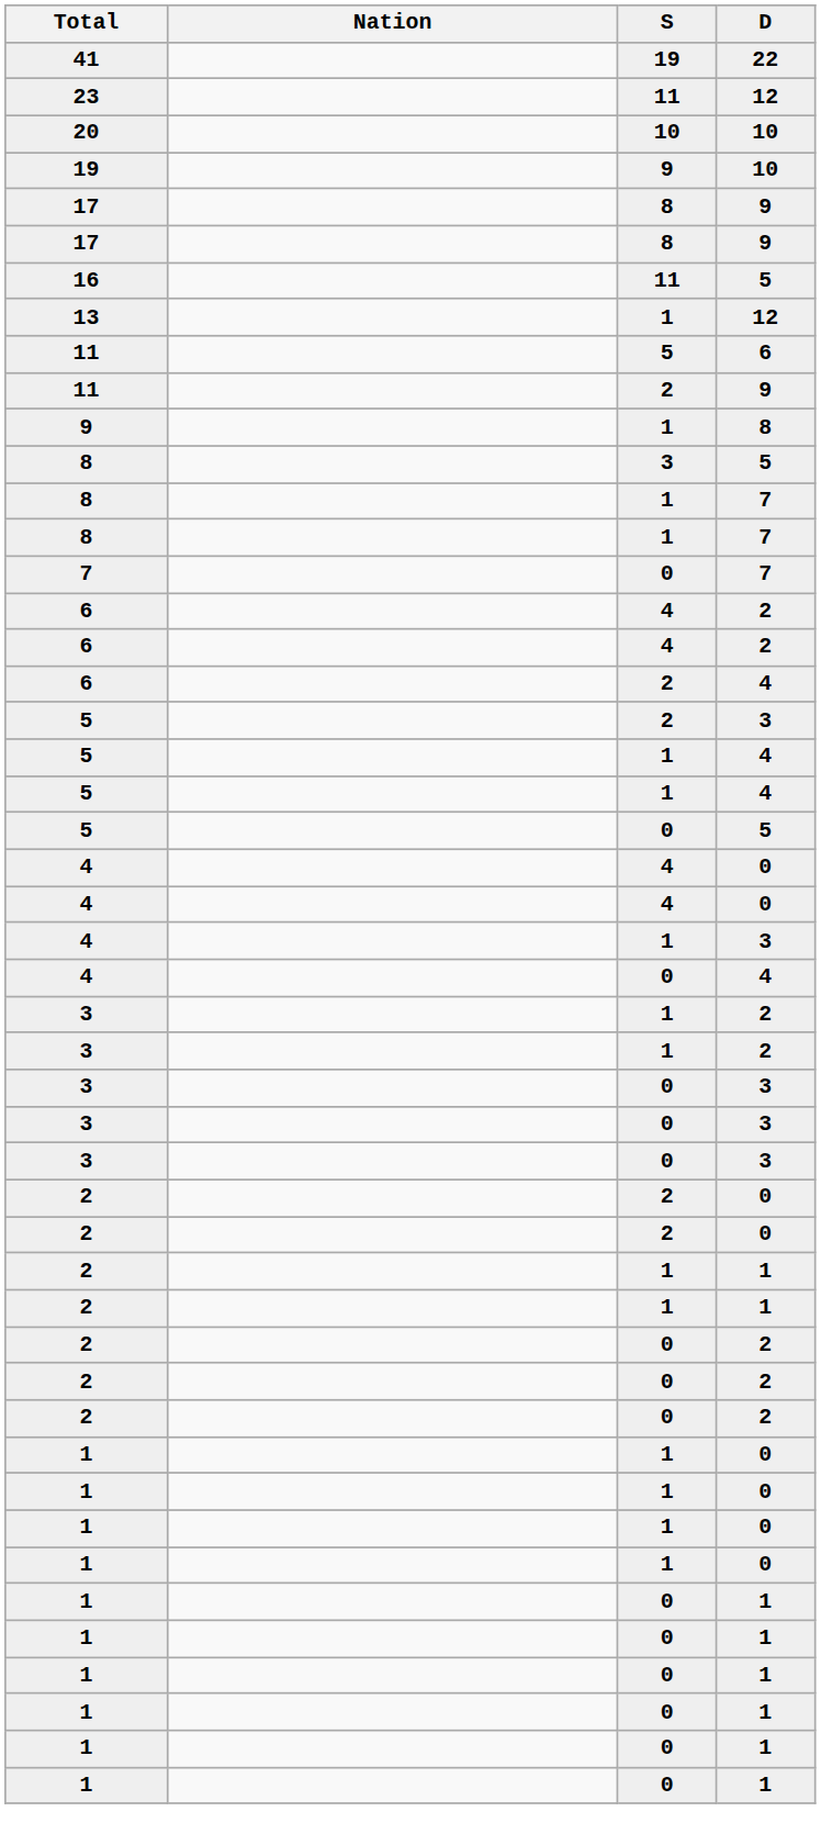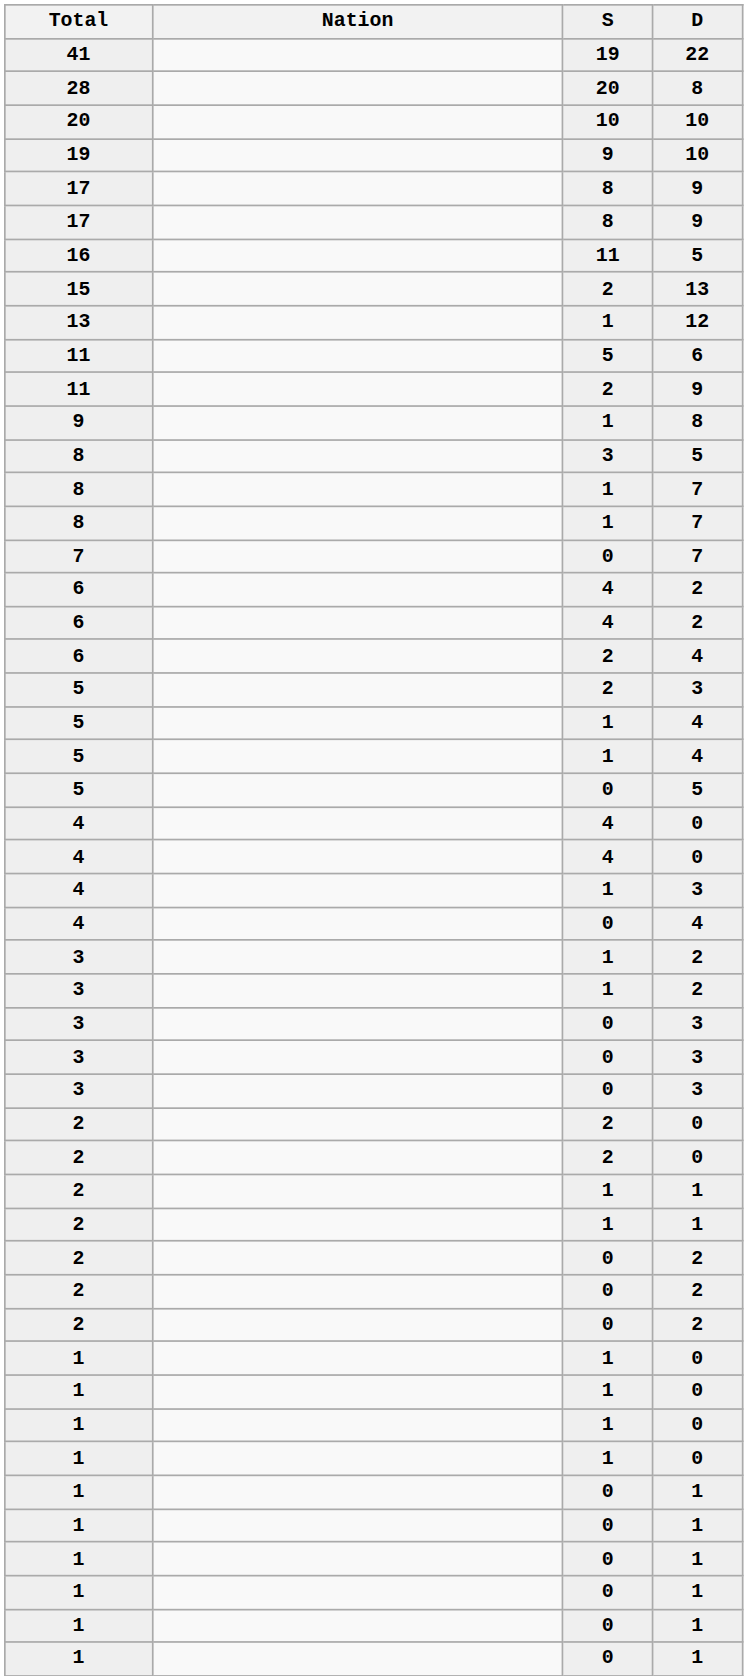 <table class="sortable wikitable" style="font-size:90%;">
 <tr>
 <th width=81>Total</th>
 <th width=236>Nation</th>
 <th width=47 style="background:#efefef"> S </th>
 <th width=47 style="background:#efefef"> D </th>
 </tr>
 <tr align=center>
 <td bgcolor=#efefef><strong>41</strong></td>
 <td align=left></td>
 <td bgcolor=#efefef><strong>19</strong></td>
 <td bgcolor=#efefef><strong>22</strong></td>
 </tr>
 <tr align=center>
-<td bgcolor=#efefef><strong>23</strong></td>
+<td bgcolor=#efefef><strong>28</strong></td>
 <td align=left></td>
-<td bgcolor=#efefef><strong>11</strong></td>
-<td bgcolor=#efefef><strong>12</strong></td>
+<td bgcolor=#efefef><strong>20</strong></td>
+<td bgcolor=#efefef><strong>8</strong></td>
 </tr>
 <tr align=center>
 <td bgcolor=#efefef><strong>20</strong></td>
 <td align=left></td>
 <td bgcolor=#efefef><strong>10</strong></td>
 <td bgcolor=#efefef><strong>10</strong></td>
 </tr>
 <tr align=center>
 <td bgcolor=#efefef><strong>19</strong></td>
 <td align=left></td>
 <td bgcolor=#efefef><strong>9</strong></td>
 <td bgcolor=#efefef><strong>10</strong></td>
 </tr>
 <tr align=center>
 <td bgcolor=#efefef><strong>17</strong></td>
 <td align=left></td>
 <td bgcolor=#efefef><strong>8</strong></td>
 <td bgcolor=#efefef><strong>9</strong></td>
 </tr>
 <tr align=center>
 <td bgcolor=#efefef><strong>17</strong></td>
 <td align=left></td>
 <td bgcolor=#efefef><strong>8</strong></td>
 <td bgcolor=#efefef><strong>9</strong></td>
 </tr>
 <tr align=center>
 <td bgcolor=#efefef><strong>16</strong></td>
 <td align=left></td>
 <td bgcolor=#efefef><strong>11</strong></td>
 <td bgcolor=#efefef><strong>5</strong></td>
+</tr>
+<tr align=center>
+<td bgcolor=#efefef><strong>15</strong></td>
+<td align=left></td>
+<td bgcolor=#efefef><strong>2</strong></td>
+<td bgcolor=#efefef><strong>13</strong></td>
 </tr>
 <tr align=center>
 <td bgcolor=#efefef><strong>13</strong></td>
 <td align=left></td>
 <td bgcolor=#efefef><strong>1</strong></td>
 <td bgcolor=#efefef><strong>12</strong></td>
 </tr>
 <tr align=center>
 <td bgcolor=#efefef><strong>11</strong></td>
 <td align=left></td>
 <td bgcolor=#efefef><strong>5</strong></td>
 <td bgcolor=#efefef><strong>6</strong></td>
 </tr>
 <tr align=center>
 <td bgcolor=#efefef><strong>11</strong></td>
 <td align=left></td>
 <td bgcolor=#efefef><strong>2</strong></td>
 <td bgcolor=#efefef><strong>9</strong></td>
 </tr>
 <tr align=center>
 <td bgcolor=#efefef><strong>9</strong></td>
 <td align=left></td>
 <td bgcolor=#efefef><strong>1</strong></td>
 <td bgcolor=#efefef><strong>8</strong></td>
 </tr>
 <tr align=center>
 <td bgcolor=#efefef><strong>8</strong></td>
 <td align=left></td>
 <td bgcolor=#efefef><strong>3</strong></td>
 <td bgcolor=#efefef><strong>5</strong></td>
 </tr>
 <tr align=center>
 <td bgcolor=#efefef><strong>8</strong></td>
 <td align=left></td>
 <td bgcolor=#efefef><strong>1</strong></td>
 <td bgcolor=#efefef><strong>7</strong></td>
 </tr>
 <tr align=center>
 <td bgcolor=#efefef><strong>8</strong></td>
 <td align=left></td>
 <td bgcolor=#efefef><strong>1</strong></td>
 <td bgcolor=#efefef><strong>7</strong></td>
 </tr>
 <tr align=center>
 <td bgcolor=#efefef><strong>7</strong></td>
 <td align=left></td>
 <td bgcolor=#efefef><strong>0</strong></td>
 <td bgcolor=#efefef><strong>7</strong></td>
 </tr>
 <tr align=center>
 <td bgcolor=#efefef><strong>6</strong></td>
 <td align=left></td>
 <td bgcolor=#efefef><strong>4</strong></td>
 <td bgcolor=#efefef><strong>2</strong></td>
 </tr>
 <tr align=center>
 <td bgcolor=#efefef><strong>6</strong></td>
 <td align=left></td>
 <td bgcolor=#efefef><strong>4</strong></td>
 <td bgcolor=#efefef><strong>2</strong></td>
 </tr>
 <tr align=center>
 <td bgcolor=#efefef><strong>6</strong></td>
 <td align=left></td>
 <td bgcolor=#efefef><strong>2</strong></td>
 <td bgcolor=#efefef><strong>4</strong></td>
 </tr>
 <tr align=center>
 <td bgcolor=#efefef><strong>5</strong></td>
 <td align=left></td>
 <td bgcolor=#efefef><strong>2</strong></td>
 <td bgcolor=#efefef><strong>3</strong></td>
 </tr>
 <tr align=center>
 <td bgcolor=#efefef><strong>5</strong></td>
 <td align=left></td>
 <td bgcolor=#efefef><strong>1</strong></td>
 <td bgcolor=#efefef><strong>4</strong></td>
 </tr>
 <tr align=center>
 <td bgcolor=#efefef><strong>5</strong></td>
 <td align=left></td>
 <td bgcolor=#efefef><strong>1</strong></td>
 <td bgcolor=#efefef><strong>4</strong></td>
 </tr>
 <tr align=center>
 <td bgcolor=#efefef><strong>5</strong></td>
 <td align=left></td>
 <td bgcolor=#efefef><strong>0</strong></td>
 <td bgcolor=#efefef><strong>5</strong></td>
 </tr>
 <tr align=center>
 <td bgcolor=#efefef><strong>4</strong></td>
 <td align=left></td>
 <td bgcolor=#efefef><strong>4</strong></td>
 <td bgcolor=#efefef><strong>0</strong></td>
 </tr>
 <tr align=center>
 <td bgcolor=#efefef><strong>4</strong></td>
 <td align=left></td>
 <td bgcolor=#efefef><strong>4</strong></td>
 <td bgcolor=#efefef><strong>0</strong></td>
 </tr>
 <tr align=center>
 <td bgcolor=#efefef><strong>4</strong></td>
 <td align=left></td>
 <td bgcolor=#efefef><strong>1</strong></td>
 <td bgcolor=#efefef><strong>3</strong></td>
 </tr>
 <tr align=center>
 <td bgcolor=#efefef><strong>4</strong></td>
 <td align=left></td>
 <td bgcolor=#efefef><strong>0</strong></td>
 <td bgcolor=#efefef><strong>4</strong></td>
 </tr>
 <tr align=center>
 <td bgcolor=#efefef><strong>3</strong></td>
 <td align=left></td>
 <td bgcolor=#efefef><strong>1</strong></td>
 <td bgcolor=#efefef><strong>2</strong></td>
 </tr>
 <tr align=center>
 <td bgcolor=#efefef><strong>3</strong></td>
 <td align=left></td>
 <td bgcolor=#efefef><strong>1</strong></td>
 <td bgcolor=#efefef><strong>2</strong></td>
 </tr>
 <tr align=center>
 <td bgcolor=#efefef><strong>3</strong></td>
 <td align=left></td>
 <td bgcolor=#efefef><strong>0</strong></td>
 <td bgcolor=#efefef><strong>3</strong></td>
 </tr>
 <tr align=center>
 <td bgcolor=#efefef><strong>3</strong></td>
 <td align=left></td>
 <td bgcolor=#efefef><strong>0</strong></td>
 <td bgcolor=#efefef><strong>3</strong></td>
 </tr>
 <tr align=center>
 <td bgcolor=#efefef><strong>3</strong></td>
 <td align=left></td>
 <td bgcolor=#efefef><strong>0</strong></td>
 <td bgcolor=#efefef><strong>3</strong></td>
 </tr>
 <tr align=center>
 <td bgcolor=#efefef><strong>2</strong></td>
 <td align=left></td>
 <td bgcolor=#efefef><strong>2</strong></td>
 <td bgcolor=#efefef><strong>0</strong></td>
 </tr>
 <tr align=center>
 <td bgcolor=#efefef><strong>2</strong></td>
 <td align=left></td>
 <td bgcolor=#efefef><strong>2</strong></td>
 <td bgcolor=#efefef><strong>0</strong></td>
 </tr>
 <tr align=center>
 <td bgcolor=#efefef><strong>2</strong></td>
 <td align=left></td>
 <td bgcolor=#efefef><strong>1</strong></td>
 <td bgcolor=#efefef><strong>1</strong></td>
 </tr>
 <tr align=center>
 <td bgcolor=#efefef><strong>2</strong></td>
 <td align=left></td>
 <td bgcolor=#efefef><strong>1</strong></td>
 <td bgcolor=#efefef><strong>1</strong></td>
 </tr>
 <tr align=center>
 <td bgcolor=#efefef><strong>2</strong></td>
 <td align=left></td>
 <td bgcolor=#efefef><strong>0</strong></td>
 <td bgcolor=#efefef><strong>2</strong></td>
 </tr>
 <tr align=center>
 <td bgcolor=#efefef><strong>2</strong></td>
 <td align=left></td>
 <td bgcolor=#efefef><strong>0</strong></td>
 <td bgcolor=#efefef><strong>2</strong></td>
 </tr>
 <tr align=center>
 <td bgcolor=#efefef><strong>2</strong></td>
 <td align=left></td>
 <td bgcolor=#efefef><strong>0</strong></td>
 <td bgcolor=#efefef><strong>2</strong></td>
 </tr>
 <tr align=center>
 <td bgcolor=#efefef><strong>1</strong></td>
 <td align=left></td>
 <td bgcolor=#efefef><strong>1</strong></td>
 <td bgcolor=#efefef><strong>0</strong></td>
 </tr>
 <tr align=center>
 <td bgcolor=#efefef><strong>1</strong></td>
 <td align=left></td>
 <td bgcolor=#efefef><strong>1</strong></td>
 <td bgcolor=#efefef><strong>0</strong></td>
 </tr>
 <tr align=center>
 <td bgcolor=#efefef><strong>1</strong></td>
 <td align=left></td>
 <td bgcolor=#efefef><strong>1</strong></td>
 <td bgcolor=#efefef><strong>0</strong></td>
 </tr>
 <tr align=center>
 <td bgcolor=#efefef><strong>1</strong></td>
 <td align=left></td>
 <td bgcolor=#efefef><strong>1</strong></td>
 <td bgcolor=#efefef><strong>0</strong></td>
 </tr>
 <tr align=center>
 <td bgcolor=#efefef><strong>1</strong></td>
 <td align=left></td>
 <td bgcolor=#efefef><strong>0</strong></td>
 <td bgcolor=#efefef><strong>1</strong></td>
 </tr>
 <tr align=center>
 <td bgcolor=#efefef><strong>1</strong></td>
 <td align=left></td>
 <td bgcolor=#efefef><strong>0</strong></td>
 <td bgcolor=#efefef><strong>1</strong></td>
 </tr>
 <tr align=center>
 <td bgcolor=#efefef><strong>1</strong></td>
 <td align=left></td>
 <td bgcolor=#efefef><strong>0</strong></td>
 <td bgcolor=#efefef><strong>1</strong></td>
 </tr>
 <tr align=center>
 <td bgcolor=#efefef><strong>1</strong></td>
 <td align=left></td>
 <td bgcolor=#efefef><strong>0</strong></td>
 <td bgcolor=#efefef><strong>1</strong></td>
 </tr>
 <tr align=center>
 <td bgcolor=#efefef><strong>1</strong></td>
 <td align=left></td>
 <td bgcolor=#efefef><strong>0</strong></td>
 <td bgcolor=#efefef><strong>1</strong></td>
 </tr>
 <tr align=center>
 <td bgcolor=#efefef><strong>1</strong></td>
 <td align=left></td>
 <td bgcolor=#efefef><strong>0</strong></td>
 <td bgcolor=#efefef><strong>1</strong></td>
 </tr>
 </table>
